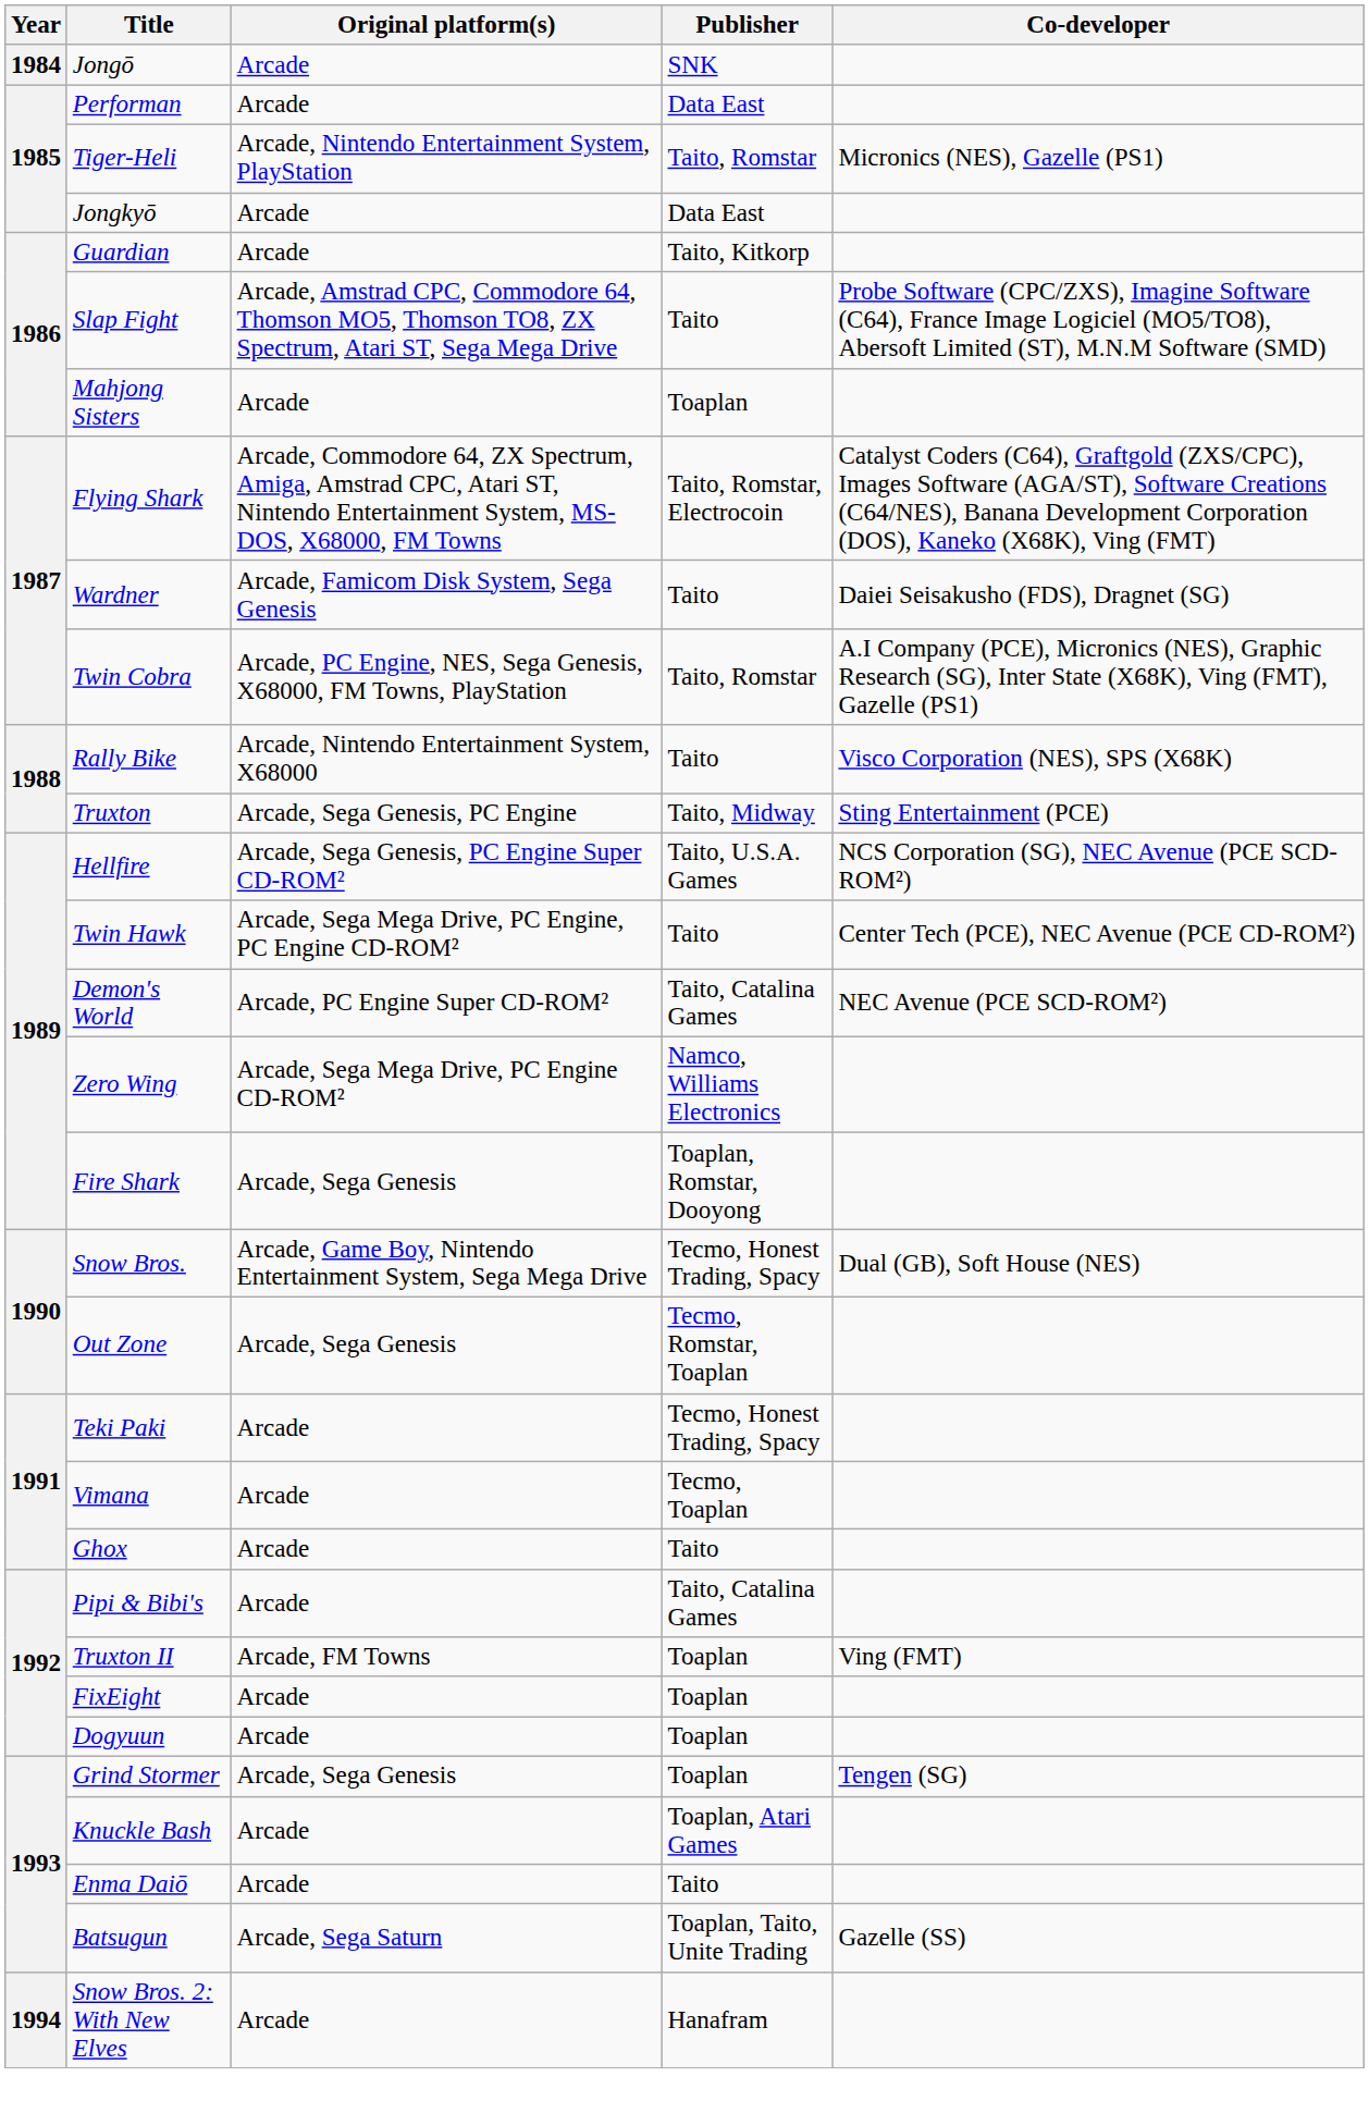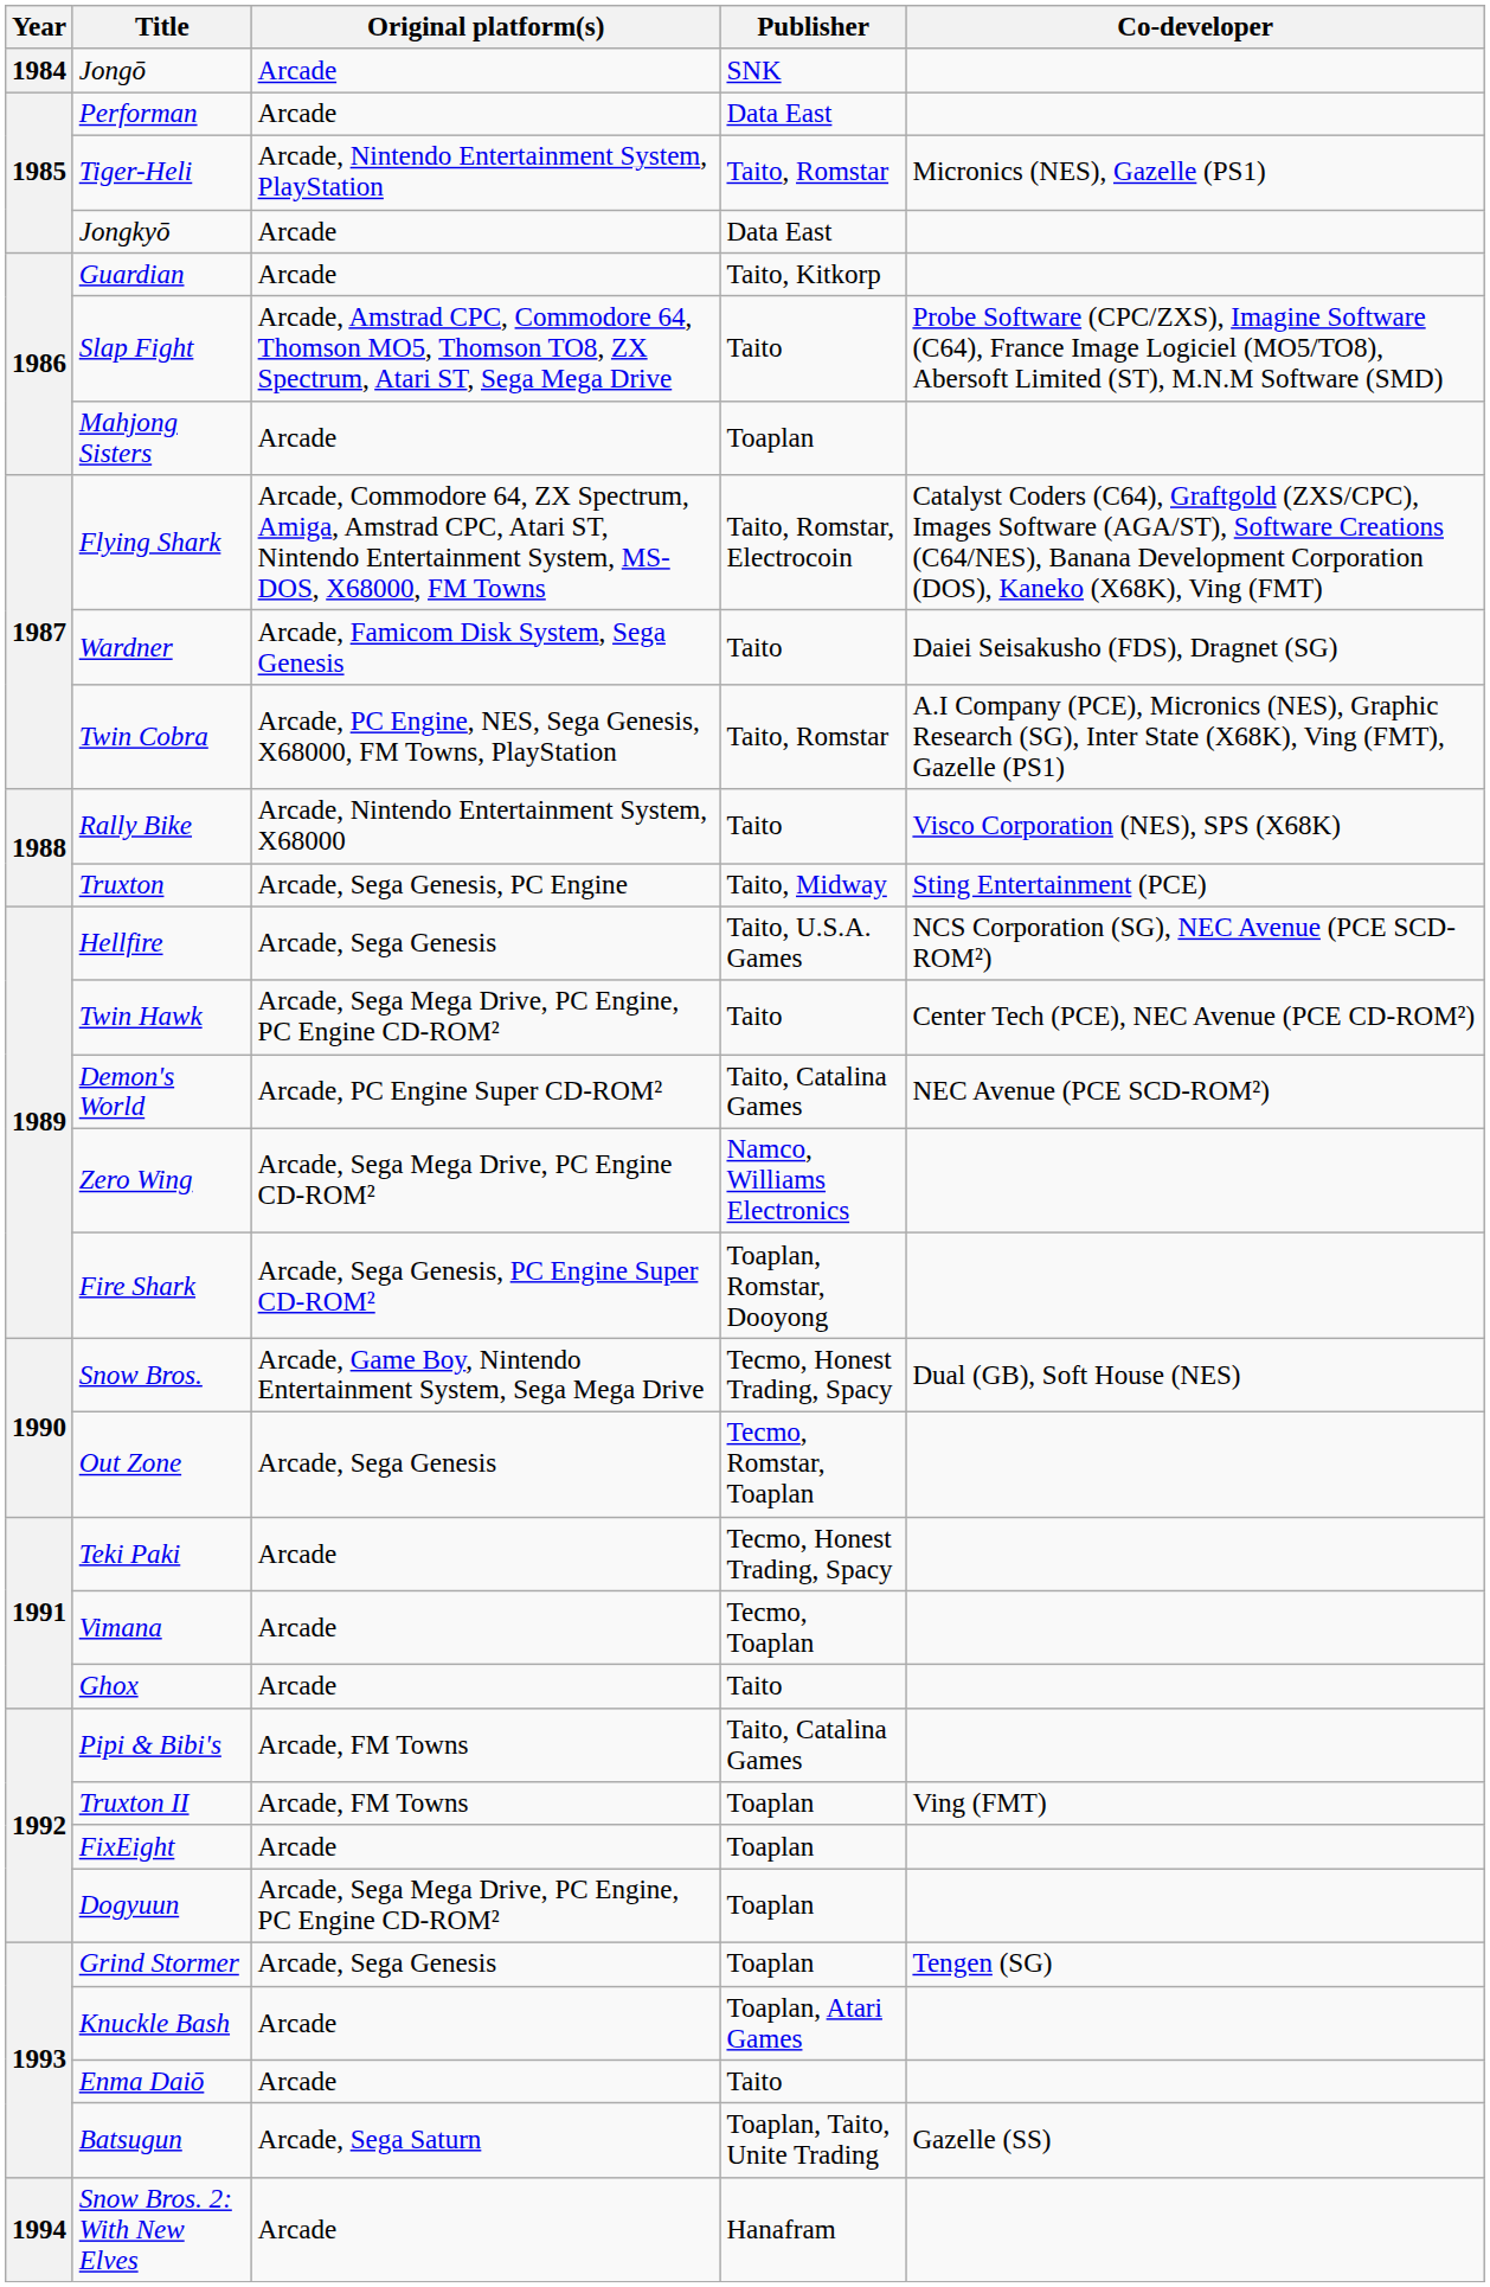 <table class="wikitable sortable">
 <tr>
 <th>Year</th>
 <th>Title</th>
 <th>Original platform(s)</th>
 <th>Publisher</th>
 <th>Co-developer</th>
 </tr>
 <tr>
 <th>1984</th>
 <td><em>Jongō</em></td>
 <td><a href='#'>Arcade</a></td>
 <td><a href='#'>SNK</a></td>
 <td></td>
 </tr>
 <tr>
 <th rowspan="3">1985</th>
 <td><em><a href='#'>Performan</a></em></td>
 <td>Arcade</td>
 <td><a href='#'>Data East</a></td>
 <td></td>
 </tr>
 <tr>
 <td><em><a href='#'>Tiger-Heli</a></em></td>
 <td>Arcade, <a href='#'>Nintendo Entertainment System</a>, <a href='#'>PlayStation</a></td>
 <td><a href='#'>Taito</a>, <a href='#'>Romstar</a></td>
 <td>Micronics (NES), <a href='#'>Gazelle</a> (PS1)</td>
 </tr>
 <tr>
 <td><em>Jongkyō</em></td>
 <td>Arcade</td>
 <td>Data East</td>
 <td></td>
 </tr>
 <tr>
 <th rowspan="3">1986</th>
 <td><em><a href='#'>Guardian</a></em></td>
 <td>Arcade</td>
 <td>Taito, Kitkorp</td>
 <td></td>
 </tr>
 <tr>
 <td><em><a href='#'>Slap Fight</a></em></td>
 <td>Arcade, <a href='#'>Amstrad CPC</a>, <a href='#'>Commodore 64</a>, <a href='#'>Thomson MO5</a>, <a href='#'>Thomson TO8</a>, <a href='#'>ZX Spectrum</a>, <a href='#'>Atari ST</a>, <a href='#'>Sega Mega Drive</a></td>
 <td>Taito</td>
 <td><a href='#'>Probe Software</a> (CPC/ZXS), <a href='#'>Imagine Software</a> (C64), France Image Logiciel (MO5/TO8), Abersoft Limited (ST), M.N.M Software (SMD)</td>
 </tr>
 <tr>
 <td><em><a href='#'>Mahjong Sisters</a></em></td>
 <td>Arcade</td>
 <td>Toaplan</td>
 <td></td>
 </tr>
 <tr>
 <th rowspan="3">1987</th>
 <td><em><a href='#'>Flying Shark</a></em></td>
 <td>Arcade, Commodore 64, ZX Spectrum, <a href='#'>Amiga</a>, Amstrad CPC, Atari ST, Nintendo Entertainment System, <a href='#'>MS-DOS</a>, <a href='#'>X68000</a>, <a href='#'>FM Towns</a></td>
 <td>Taito, Romstar, Electrocoin</td>
 <td>Catalyst Coders (C64), <a href='#'>Graftgold</a> (ZXS/CPC), Images Software (AGA/ST), <a href='#'>Software Creations</a> (C64/NES), Banana Development Corporation (DOS), <a href='#'>Kaneko</a> (X68K), Ving (FMT)</td>
 </tr>
 <tr>
 <td><em><a href='#'>Wardner</a></em></td>
 <td>Arcade, <a href='#'>Famicom Disk System</a>, <a href='#'>Sega Genesis</a></td>
 <td>Taito</td>
 <td>Daiei Seisakusho (FDS), Dragnet (SG)</td>
 </tr>
 <tr>
 <td><em><a href='#'>Twin Cobra</a></em></td>
 <td>Arcade, <a href='#'>PC Engine</a>, NES, Sega Genesis, X68000, FM Towns, PlayStation</td>
 <td>Taito, Romstar</td>
 <td>A.I Company (PCE), Micronics (NES), Graphic Research (SG), Inter State (X68K), Ving (FMT), Gazelle (PS1)</td>
 </tr>
 <tr>
 <th rowspan="2">1988</th>
 <td><em><a href='#'>Rally Bike</a></em></td>
 <td>Arcade, Nintendo Entertainment System, X68000</td>
 <td>Taito</td>
 <td><a href='#'>Visco Corporation</a> (NES), SPS (X68K)</td>
 </tr>
 <tr>
 <td><em><a href='#'>Truxton</a></em></td>
 <td>Arcade, Sega Genesis, PC Engine</td>
 <td>Taito, <a href='#'>Midway</a></td>
 <td><a href='#'>Sting Entertainment</a> (PCE)</td>
 </tr>
 <tr>
 <th rowspan="5">1989</th>
 <td><em><a href='#'>Hellfire</a></em></td>
-<td>Arcade, Sega Genesis, <a href='#'>PC Engine Super CD-ROM²</a></td>
+<td>Arcade, Sega Genesis</td>
 <td>Taito, U.S.A. Games</td>
 <td>NCS Corporation (SG), <a href='#'>NEC Avenue</a> (PCE SCD-ROM²)</td>
 </tr>
 <tr>
 <td><em><a href='#'>Twin Hawk</a></em></td>
 <td>Arcade, Sega Mega Drive, PC Engine, PC Engine CD-ROM²</td>
 <td>Taito</td>
 <td>Center Tech (PCE), NEC Avenue (PCE CD-ROM²)</td>
 </tr>
 <tr>
 <td><em><a href='#'>Demon's World</a></em></td>
 <td>Arcade, PC Engine Super CD-ROM²</td>
 <td>Taito, Catalina Games</td>
 <td>NEC Avenue (PCE SCD-ROM²)</td>
 </tr>
 <tr>
 <td><em><a href='#'>Zero Wing</a></em></td>
 <td>Arcade, Sega Mega Drive, PC Engine CD-ROM²</td>
 <td><a href='#'>Namco</a>, <a href='#'>Williams Electronics</a></td>
 <td></td>
 </tr>
 <tr>
 <td><em><a href='#'>Fire Shark</a></em></td>
-<td>Arcade, Sega Genesis</td>
+<td>Arcade, Sega Genesis, <a href='#'>PC Engine Super CD-ROM²</a></td>
 <td>Toaplan, Romstar, Dooyong</td>
 <td></td>
 </tr>
 <tr>
 <th rowspan="2">1990</th>
 <td><em><a href='#'>Snow Bros.</a></em></td>
 <td>Arcade, <a href='#'>Game Boy</a>, Nintendo Entertainment System, Sega Mega Drive</td>
 <td>Tecmo, Honest Trading, Spacy</td>
 <td>Dual (GB), Soft House (NES)</td>
 </tr>
 <tr>
 <td><em><a href='#'>Out Zone</a></em></td>
 <td>Arcade, Sega Genesis</td>
 <td><a href='#'>Tecmo</a>, Romstar, Toaplan</td>
 <td></td>
 </tr>
 <tr>
 <th rowspan="3">1991</th>
 <td><em><a href='#'>Teki Paki</a></em></td>
 <td>Arcade</td>
 <td>Tecmo, Honest Trading, Spacy</td>
 <td></td>
 </tr>
 <tr>
 <td><em><a href='#'>Vimana</a></em></td>
 <td>Arcade</td>
 <td>Tecmo, Toaplan</td>
 <td></td>
 </tr>
 <tr>
 <td><em><a href='#'>Ghox</a></em></td>
 <td>Arcade</td>
 <td>Taito</td>
 <td></td>
 </tr>
 <tr>
 <th rowspan="4">1992</th>
 <td><em><a href='#'>Pipi & Bibi's</a></em></td>
-<td>Arcade</td>
+<td>Arcade, FM Towns</td>
 <td>Taito, Catalina Games</td>
 <td></td>
 </tr>
 <tr>
 <td><em><a href='#'>Truxton II</a></em></td>
 <td>Arcade, FM Towns</td>
 <td>Toaplan</td>
 <td>Ving (FMT)</td>
 </tr>
 <tr>
 <td><em><a href='#'>FixEight</a></em></td>
 <td>Arcade</td>
 <td>Toaplan</td>
 <td></td>
 </tr>
 <tr>
 <td><em><a href='#'>Dogyuun</a></em></td>
-<td>Arcade</td>
+<td>Arcade, Sega Mega Drive, PC Engine, PC Engine CD-ROM²</td>
 <td>Toaplan</td>
 <td></td>
 </tr>
 <tr>
 <th rowspan="4">1993</th>
 <td><em><a href='#'>Grind Stormer</a></em></td>
 <td>Arcade, Sega Genesis</td>
 <td>Toaplan</td>
 <td><a href='#'>Tengen</a> (SG)</td>
 </tr>
 <tr>
 <td><em><a href='#'>Knuckle Bash</a></em></td>
 <td>Arcade</td>
 <td>Toaplan, <a href='#'>Atari Games</a></td>
 <td></td>
 </tr>
 <tr>
 <td><em><a href='#'>Enma Daiō</a></em></td>
 <td>Arcade</td>
 <td>Taito</td>
 <td></td>
 </tr>
 <tr>
 <td><em><a href='#'>Batsugun</a></em></td>
 <td>Arcade, <a href='#'>Sega Saturn</a></td>
 <td>Toaplan, Taito, Unite Trading</td>
 <td>Gazelle (SS)</td>
 </tr>
 <tr>
 <th>1994</th>
 <td><em><a href='#'>Snow Bros. 2: With New Elves</a></em></td>
 <td>Arcade</td>
 <td>Hanafram</td>
 <td></td>
 </tr>
 </table>
